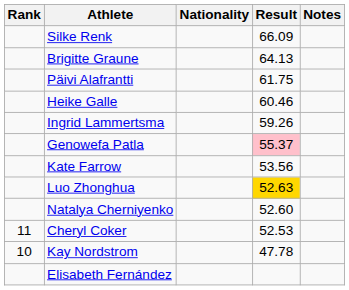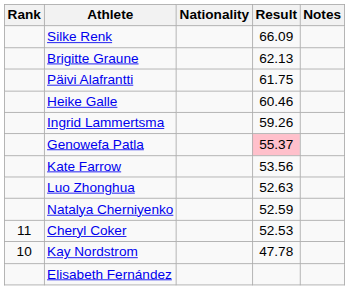 <table class="wikitable sortable" style="text-align:center">
 <tr>
 <th>Rank</th>
 <th>Athlete</th>
 <th>Nationality</th>
 <th>Result</th>
 <th>Notes</th>
 </tr>
 <tr>
 <td></td>
 <td align=left><a href='#'>Silke Renk</a></td>
 <td align=left></td>
 <td>66.09</td>
 <td></td>
 </tr>
 <tr>
 <td></td>
 <td align=left><a href='#'>Brigitte Graune</a></td>
 <td align=left></td>
-<td>64.13</td>
+<td>62.13</td>
 <td></td>
 </tr>
 <tr>
 <td></td>
 <td align=left><a href='#'>Päivi Alafrantti</a></td>
 <td align=left></td>
 <td>61.75</td>
 <td></td>
 </tr>
 <tr>
 <td></td>
 <td align=left><a href='#'>Heike Galle</a></td>
 <td align=left></td>
 <td>60.46</td>
 <td></td>
 </tr>
 <tr>
 <td></td>
 <td align=left><a href='#'>Ingrid Lammertsma</a></td>
 <td align=left></td>
 <td>59.26</td>
 <td></td>
 </tr>
 <tr>
 <td></td>
 <td align=left><a href='#'>Genowefa Patla</a></td>
 <td align=left></td>
 <td style="background: pink;">55.37</td>
 <td></td>
 </tr>
 <tr>
 <td></td>
 <td align=left><a href='#'>Kate Farrow</a></td>
 <td align=left></td>
 <td>53.56</td>
 <td></td>
 </tr>
 <tr>
 <td></td>
 <td align=left><a href='#'>Luo Zhonghua</a></td>
 <td align=left></td>
-<td style="background: gold;">52.63</td>
+<td>52.63</td>
 <td></td>
 </tr>
 <tr>
 <td></td>
 <td align=left><a href='#'>Natalya Cherniyenko</a></td>
 <td align=left></td>
-<td>52.60</td>
+<td>52.59</td>
 <td></td>
 </tr>
 <tr>
 <td>11</td>
 <td align=left><a href='#'>Cheryl Coker</a></td>
 <td align=left></td>
 <td>52.53</td>
 <td></td>
 </tr>
 <tr>
 <td>10</td>
 <td align=left><a href='#'>Kay Nordstrom</a></td>
 <td align=left></td>
 <td>47.78</td>
 <td></td>
 </tr>
 <tr>
 <td></td>
 <td align=left><a href='#'>Elisabeth Fernández</a></td>
 <td align=left></td>
 <td></td>
 <td></td>
 </tr>
 </table>
